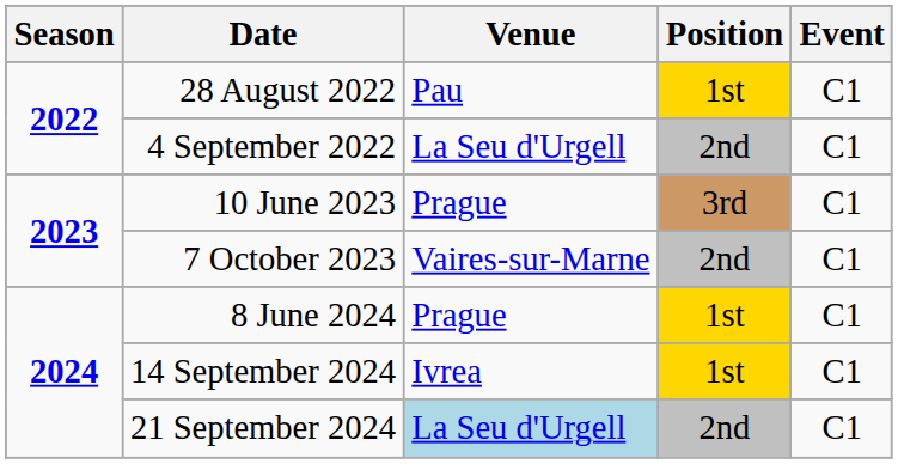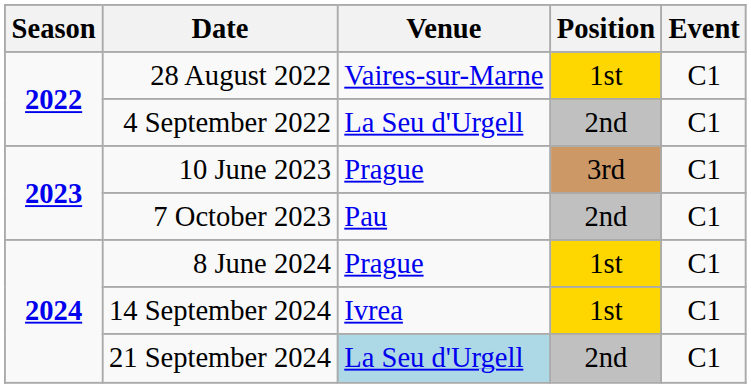 <table class="wikitable" style="text-align:center; font-size:95%;">
 <tr>
 <th>Season</th>
 <th>Date</th>
 <th>Venue</th>
 <th>Position</th>
 <th>Event</th>
 </tr>
 <tr>
 <td rowspan=2><strong><a href='#'>2022</a></strong></td>
 <td align=right>28 August 2022</td>
-<td align=left><a href='#'>Pau</a></td>
+<td align=left><a href='#'>Vaires-sur-Marne</a></td>
 <td bgcolor=gold>1st</td>
 <td>C1</td>
 </tr>
 <tr>
 <td align=right>4 September 2022</td>
 <td align=left><a href='#'>La Seu d'Urgell</a></td>
 <td bgcolor=silver>2nd</td>
 <td>C1</td>
 </tr>
 <tr>
 <td rowspan=2><strong><a href='#'>2023</a></strong></td>
 <td align=right>10 June 2023</td>
 <td align=left><a href='#'>Prague</a></td>
 <td bgcolor=cc9966>3rd</td>
 <td>C1</td>
 </tr>
 <tr>
 <td align=right>7 October 2023</td>
-<td align=left><a href='#'>Vaires-sur-Marne</a></td>
+<td align=left><a href='#'>Pau</a></td>
 <td bgcolor=silver>2nd</td>
 <td>C1</td>
 </tr>
 <tr>
 <td rowspan=3><strong><a href='#'>2024</a></strong></td>
 <td align=right>8 June 2024</td>
 <td align=left><a href='#'>Prague</a></td>
 <td bgcolor=gold>1st</td>
 <td>C1</td>
 </tr>
 <tr>
 <td align=right>14 September 2024</td>
 <td align=left><a href='#'>Ivrea</a></td>
 <td bgcolor=gold>1st</td>
 <td>C1</td>
 </tr>
 <tr>
 <td align=right>21 September 2024</td>
 <td align=left style="background: lightblue;"><a href='#'>La Seu d'Urgell</a></td>
 <td bgcolor=silver>2nd</td>
 <td>C1</td>
 </tr>
 </table>
